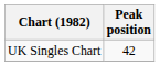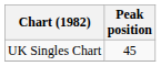 <table class="wikitable">
 <tr>
 <th align="left">Chart (1982)</th>
 <th align="left">Peak<br>position</th>
 </tr>
 <tr>
 <td align="left">UK Singles Chart</td>
-<td align="center">42</td>
+<td align="center">45</td>
 </tr>
 <tr>
 </tr>
 </table>
